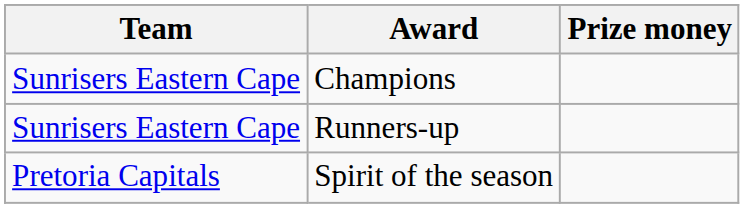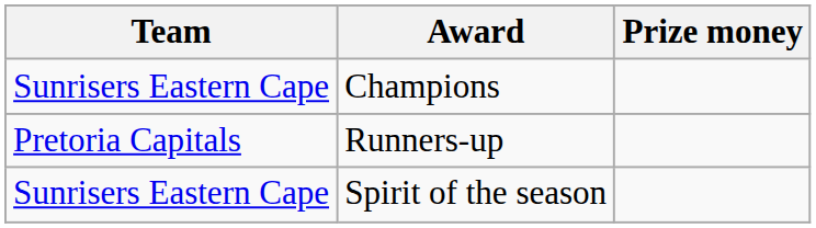 <table class="wikitable">
 <tr>
 <th>Team</th>
 <th>Award</th>
 <th>Prize money</th>
 </tr>
 <tr>
 <td><a href='#'>Sunrisers Eastern Cape</a></td>
 <td>Champions</td>
 <td></td>
 </tr>
 <tr>
-<td><a href='#'>Sunrisers Eastern Cape</a></td>
+<td><a href='#'>Pretoria Capitals</a></td>
 <td>Runners-up</td>
 <td></td>
 </tr>
 <tr>
-<td><a href='#'>Pretoria Capitals</a></td>
+<td><a href='#'>Sunrisers Eastern Cape</a></td>
 <td>Spirit of the season</td>
 <td></td>
 </tr>
 </table>
